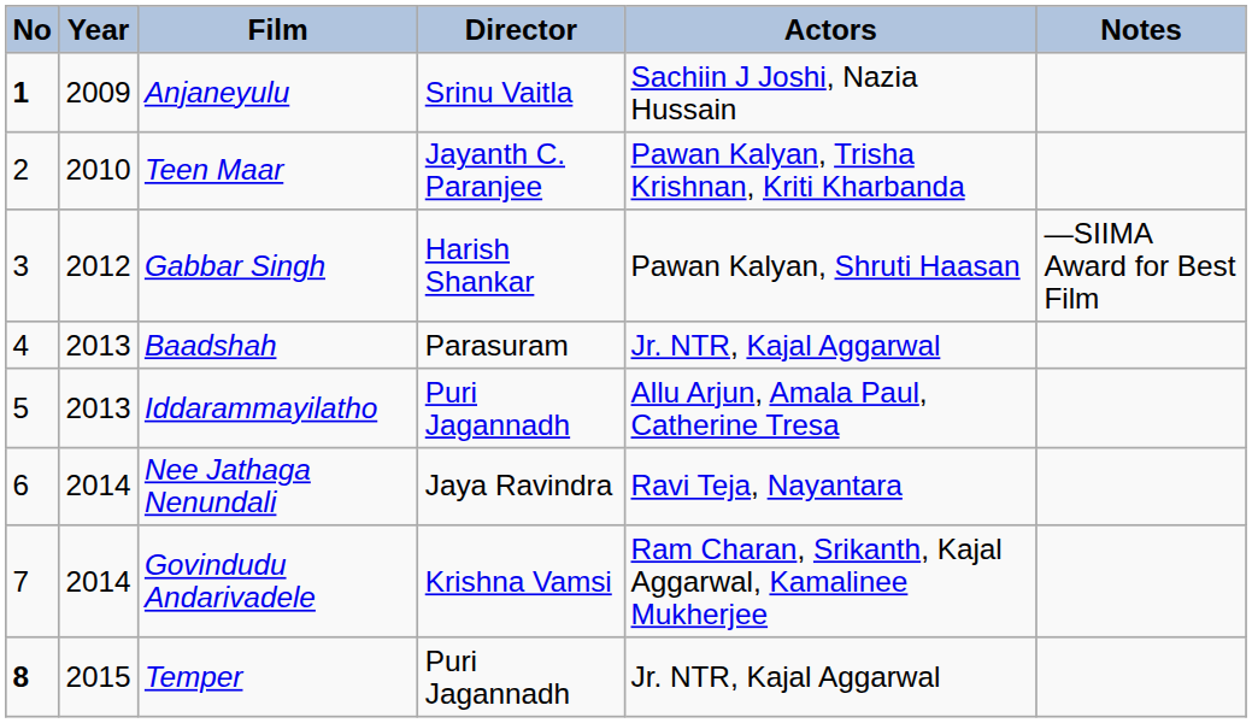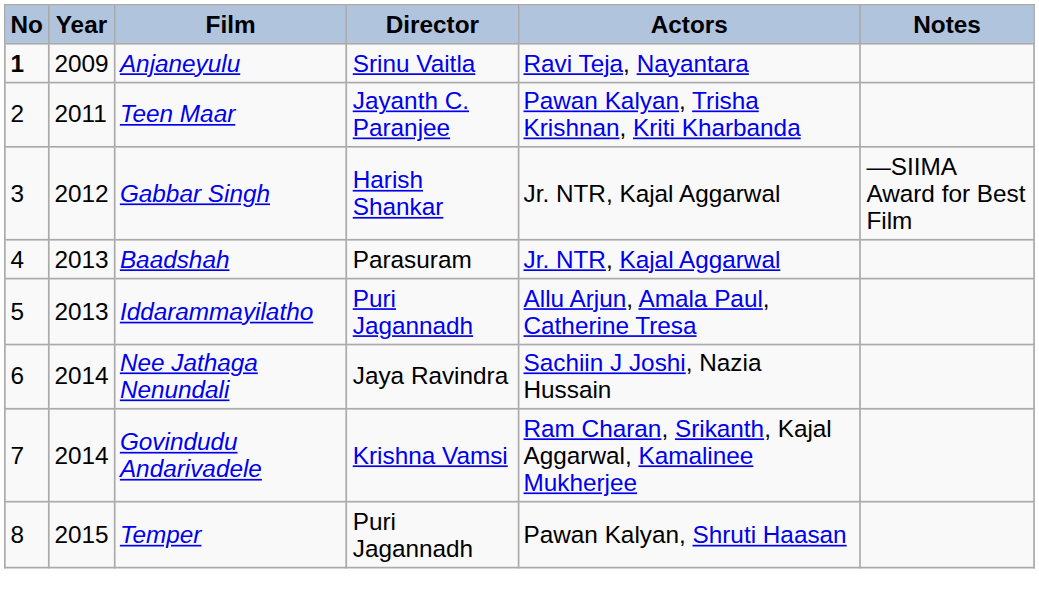 <table class="wikitable" style="font-size:90%">
 <tr style="text-align:center;">
 <th style="text-align:center; background:#b0c4de;">No</th>
 <th style="text-align:center; background:#b0c4de;">Year</th>
 <th style="text-align:center; background:#b0c4de;">Film</th>
 <th style="text-align:center; background:#b0c4de;">Director</th>
 <th style="text-align:center; background:#b0c4de;">Actors</th>
 <th style="text-align:center; background:#b0c4de;">Notes</th>
 </tr>
 <tr>
 <td><strong>1</strong></td>
 <td>2009</td>
 <td><em><a href='#'>Anjaneyulu</a></em></td>
 <td><a href='#'>Srinu Vaitla</a></td>
-<td><a href='#'>Sachiin J Joshi</a>, Nazia Hussain</td>
+<td><a href='#'>Ravi Teja</a>, <a href='#'>Nayantara</a></td>
 <td></td>
 </tr>
 <tr>
 <td>2</td>
-<td>2010</td>
+<td>2011</td>
 <td><em><a href='#'>Teen Maar</a></em></td>
 <td><a href='#'>Jayanth C. Paranjee</a></td>
 <td><a href='#'>Pawan Kalyan</a>, <a href='#'>Trisha Krishnan</a>, <a href='#'>Kriti Kharbanda</a></td>
 <td></td>
 </tr>
 <tr>
 <td>3</td>
 <td>2012</td>
 <td><em><a href='#'>Gabbar Singh</a></em></td>
 <td><a href='#'>Harish Shankar</a></td>
-<td>Pawan Kalyan, <a href='#'>Shruti Haasan</a></td>
+<td>Jr. NTR, Kajal Aggarwal</td>
 <td>—SIIMA Award for Best Film</td>
 </tr>
 <tr>
 <td>4</td>
 <td>2013</td>
 <td><em><a href='#'>Baadshah</a></em></td>
 <td>Parasuram</td>
 <td><a href='#'>Jr. NTR</a>, <a href='#'>Kajal Aggarwal</a></td>
 <td></td>
 </tr>
 <tr>
 <td>5</td>
 <td>2013</td>
 <td><em><a href='#'>Iddarammayilatho</a></em></td>
 <td><a href='#'>Puri Jagannadh</a></td>
 <td><a href='#'>Allu Arjun</a>, <a href='#'>Amala Paul</a>, <a href='#'>Catherine Tresa</a></td>
 <td></td>
 </tr>
 <tr>
 <td>6</td>
 <td>2014</td>
 <td><em><a href='#'>Nee Jathaga Nenundali</a></em></td>
 <td>Jaya Ravindra</td>
-<td><a href='#'>Ravi Teja</a>, <a href='#'>Nayantara</a></td>
+<td><a href='#'>Sachiin J Joshi</a>, Nazia Hussain</td>
 <td></td>
 </tr>
 <tr>
 <td>7</td>
 <td>2014</td>
 <td><em><a href='#'>Govindudu Andarivadele</a></em></td>
 <td><a href='#'>Krishna Vamsi</a></td>
 <td><a href='#'>Ram Charan</a>, <a href='#'>Srikanth</a>, Kajal Aggarwal, <a href='#'>Kamalinee Mukherjee</a></td>
 <td></td>
 </tr>
 <tr>
-<td><strong>8</strong></td>
+<td>8</td>
 <td>2015</td>
 <td><em><a href='#'>Temper</a></em></td>
 <td>Puri Jagannadh</td>
-<td>Jr. NTR, Kajal Aggarwal</td>
+<td>Pawan Kalyan, <a href='#'>Shruti Haasan</a></td>
 <td></td>
 </tr>
 </table>
